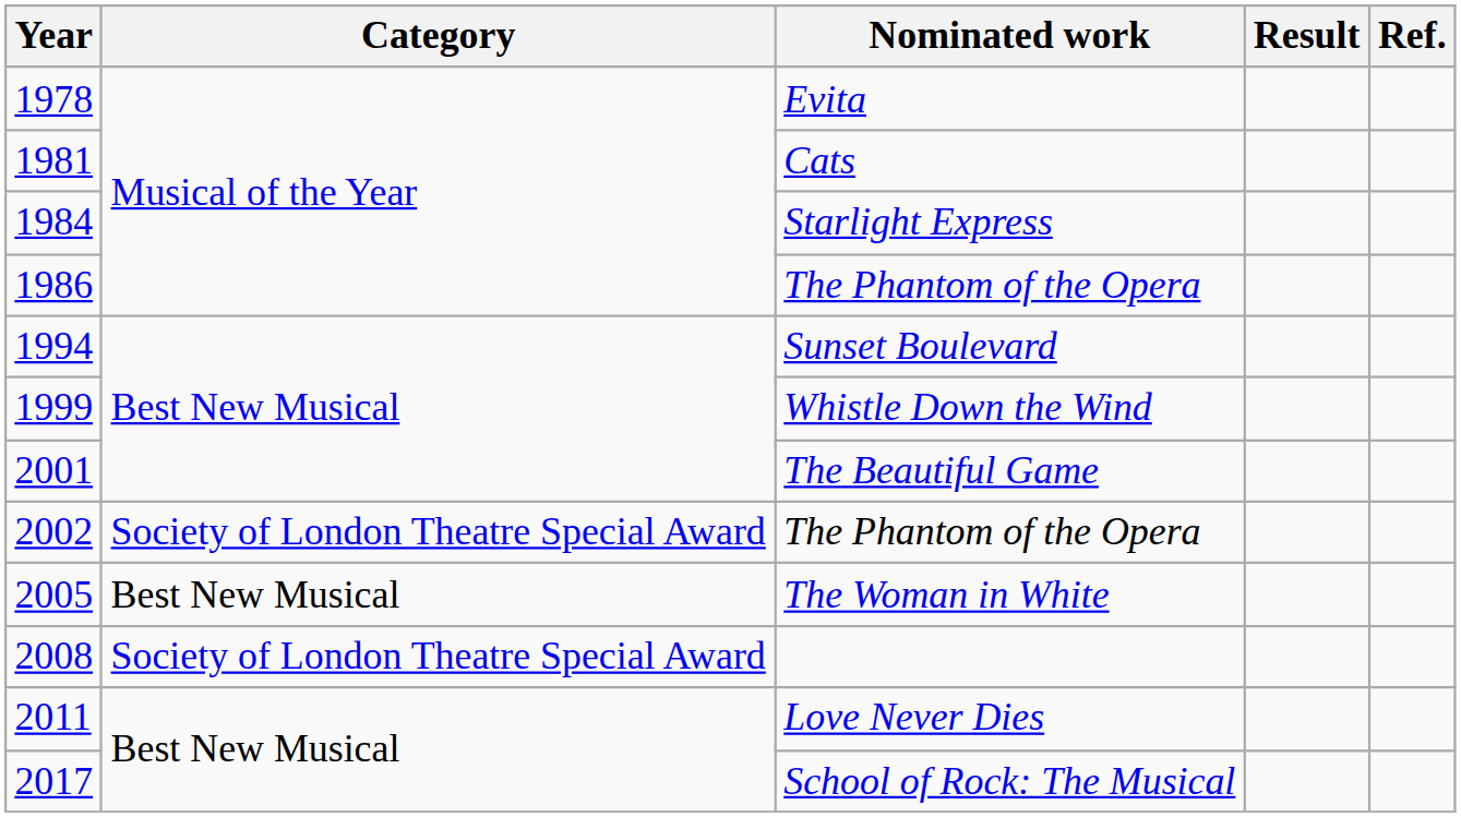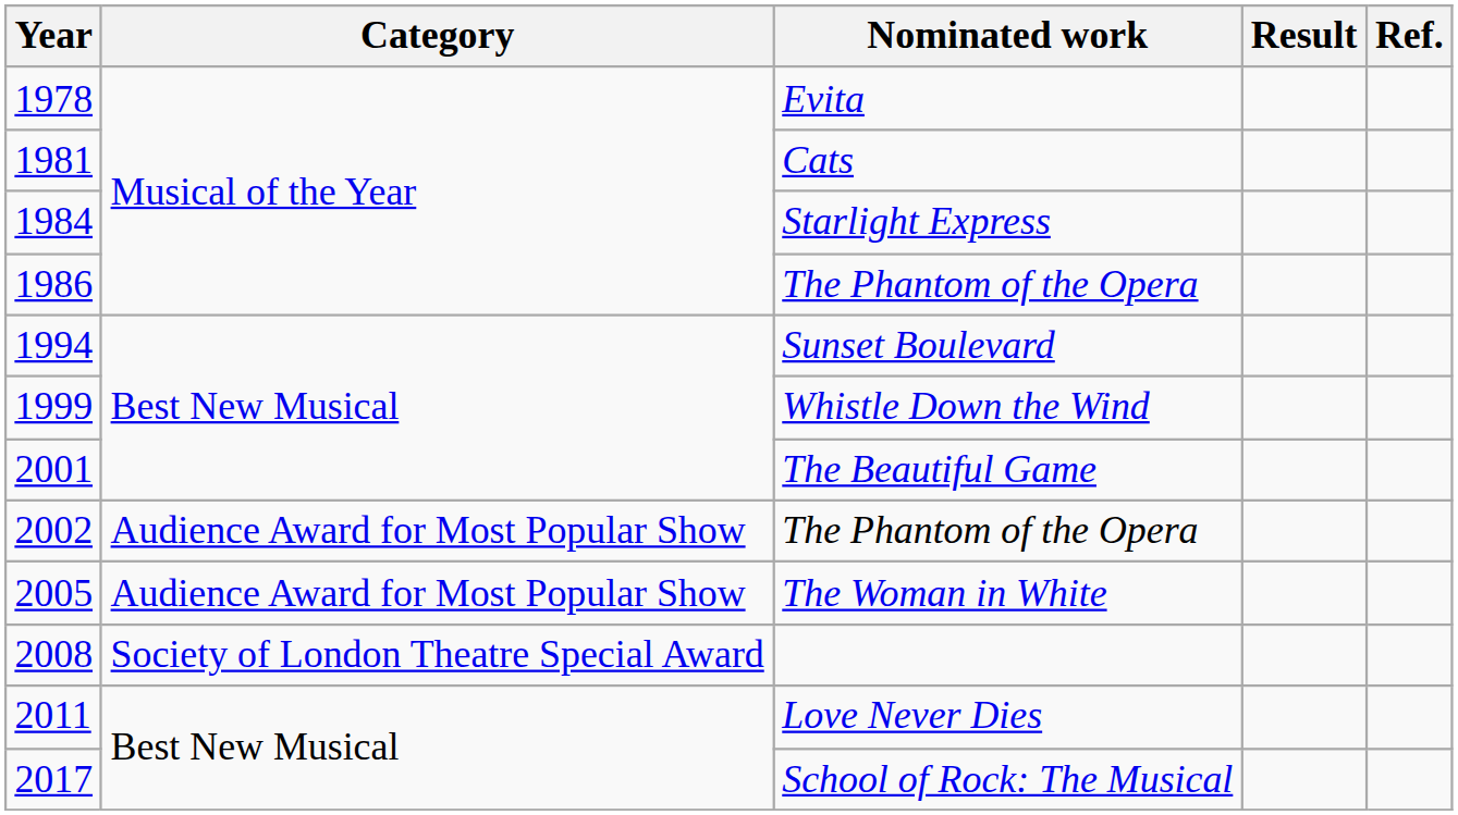 <table class=wikitable>
 <tr>
 <th>Year</th>
 <th>Category</th>
 <th>Nominated work</th>
 <th>Result</th>
 <th>Ref.</th>
 </tr>
 <tr>
 <td><a href='#'>1978</a></td>
 <td rowspan="4"><a href='#'>Musical of the Year</a></td>
 <td><em><a href='#'>Evita</a></em></td>
 <td></td>
 <td style="text-align:center;"></td>
 </tr>
 <tr>
 <td><a href='#'>1981</a></td>
 <td><em><a href='#'>Cats</a></em></td>
 <td></td>
 <td style="text-align:center;"></td>
 </tr>
 <tr>
 <td><a href='#'>1984</a></td>
 <td><em><a href='#'>Starlight Express</a></em></td>
 <td></td>
 <td style="text-align:center;"></td>
 </tr>
 <tr>
 <td><a href='#'>1986</a></td>
 <td><em><a href='#'>The Phantom of the Opera</a></em></td>
 <td></td>
 <td style="text-align:center;"></td>
 </tr>
 <tr>
 <td><a href='#'>1994</a></td>
 <td rowspan="3"><a href='#'>Best New Musical</a></td>
 <td><em><a href='#'>Sunset Boulevard</a></em></td>
 <td></td>
 <td style="text-align:center;"></td>
 </tr>
 <tr>
 <td><a href='#'>1999</a></td>
 <td><em><a href='#'>Whistle Down the Wind</a></em></td>
 <td></td>
 <td style="text-align:center;"></td>
 </tr>
 <tr>
 <td><a href='#'>2001</a></td>
 <td><em><a href='#'>The Beautiful Game</a></em></td>
 <td></td>
 <td style="text-align:center;"></td>
 </tr>
 <tr>
 <td><a href='#'>2002</a></td>
-<td><a href='#'>Society of London Theatre Special Award</a></td>
+<td><a href='#'>Audience Award for Most Popular Show</a></td>
 <td><em>The Phantom of the Opera</em></td>
 <td></td>
 <td style="text-align:center;"></td>
 </tr>
 <tr>
 <td><a href='#'>2005</a></td>
-<td>Best New Musical</td>
+<td><a href='#'>Audience Award for Most Popular Show</a></td>
 <td><em><a href='#'>The Woman in White</a></em></td>
 <td></td>
 <td style="text-align:center;"></td>
 </tr>
 <tr>
 <td><a href='#'>2008</a></td>
 <td><a href='#'>Society of London Theatre Special Award</a></td>
 <td></td>
 <td></td>
 <td style="text-align:center;"></td>
 </tr>
 <tr>
 <td><a href='#'>2011</a></td>
 <td rowspan="2">Best New Musical</td>
 <td><em><a href='#'>Love Never Dies</a></em></td>
 <td></td>
 <td style="text-align:center;"></td>
 </tr>
 <tr>
 <td><a href='#'>2017</a></td>
 <td><em><a href='#'>School of Rock: The Musical</a></em></td>
 <td></td>
 <td style="text-align:center;"></td>
 </tr>
 </table>
